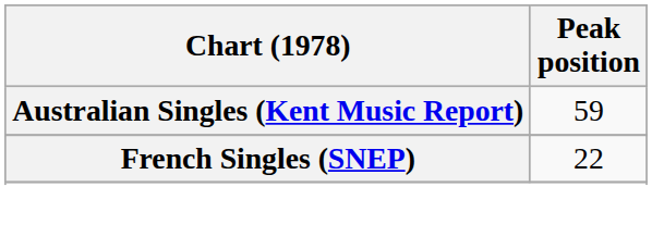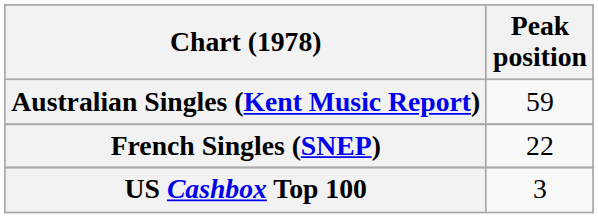 <table class="wikitable plainrowheaders sortable" style="text-align:center;">
 <tr>
 <th scope="col">Chart (1978)</th>
 <th scope="col">Peak<br>position</th>
 </tr>
 <tr>
 <th scope="row">Australian Singles (<a href='#'>Kent Music Report</a>)</th>
 <td>59</td>
 </tr>
 <tr>
 </tr>
 <tr>
 </tr>
 <tr>
 </tr>
 <tr>
 </tr>
 <tr>
 <th scope="row">French Singles (<a href='#'>SNEP</a>)</th>
 <td>22</td>
 </tr>
 <tr>
 </tr>
 <tr>
 </tr>
 <tr>
 </tr>
+<tr>
+<th scope="row">US <em><a href='#'>Cashbox</a></em> Top 100</th>
+<td>3</td>
+</tr>
 </table>
